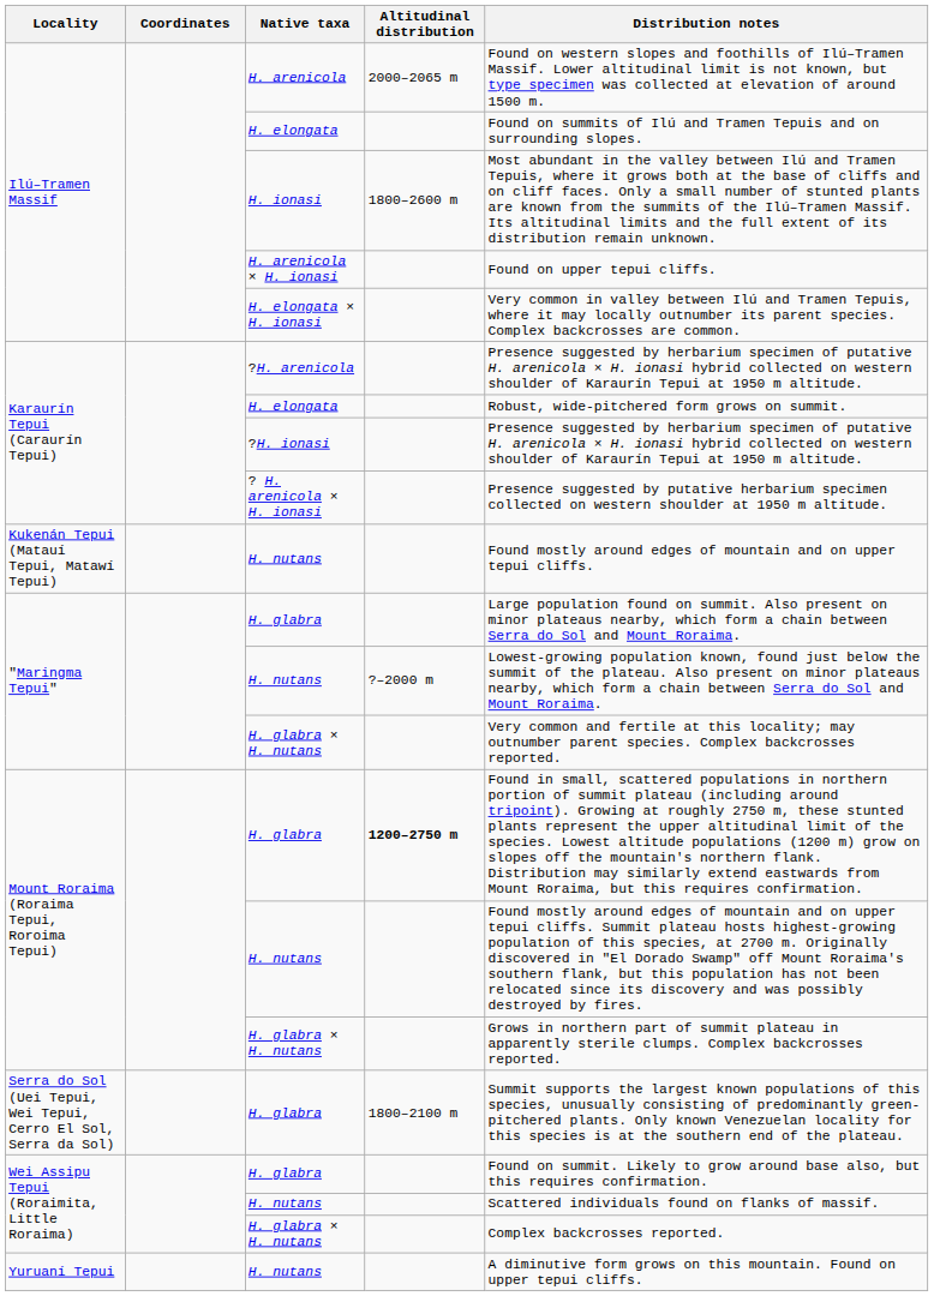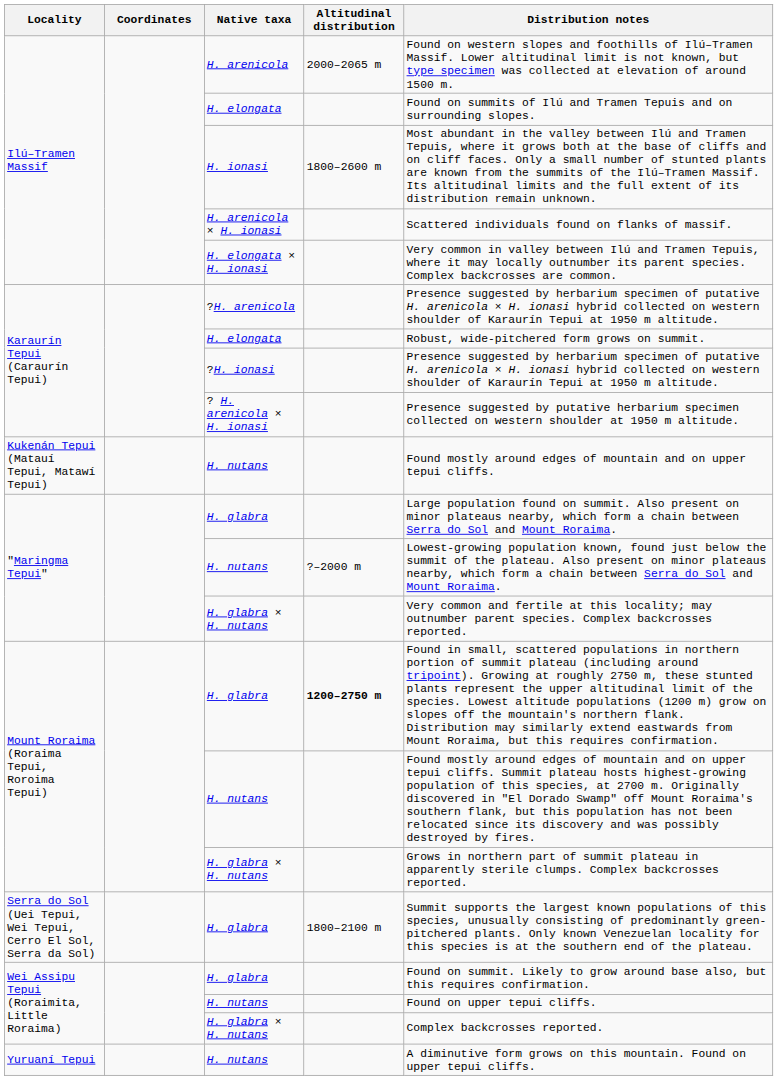 <table class="wikitable" style="width: 100%">
 <tr>
 <th scope="col" width="13%">Locality</th>
 <th scope="col" width="13%">Coordinates</th>
 <th scope="col" width="13%">Native taxa</th>
 <th scope="col" width="13%">Altitudinal distribution</th>
 <th scope="col" width="48%">Distribution notes</th>
 </tr>
 <tr>
 <td rowspan="5"><a href='#'>Ilú–Tramen Massif</a></td>
 <td rowspan="5"></td>
 <td><em><a href='#'>H. arenicola</a></em></td>
 <td>2000–2065 m</td>
 <td>Found on western slopes and foothills of Ilú–Tramen Massif. Lower altitudinal limit is not known, but <a href='#'>type specimen</a> was collected at elevation of around 1500 m.</td>
 </tr>
 <tr>
 <td><em><a href='#'>H. elongata</a></em></td>
 <td></td>
 <td>Found on summits of Ilú and Tramen Tepuis and on surrounding slopes.</td>
 </tr>
 <tr>
 <td><em><a href='#'>H. ionasi</a></em></td>
 <td>1800–2600 m</td>
 <td>Most abundant in the valley between Ilú and Tramen Tepuis, where it grows both at the base of cliffs and on cliff faces. Only a small number of stunted plants are known from the summits of the Ilú–Tramen Massif. Its altitudinal limits and the full extent of its distribution remain unknown.</td>
 </tr>
 <tr>
 <td><em><a href='#'>H. arenicola</a></em> × <em><a href='#'>H. ionasi</a></em></td>
 <td></td>
-<td>Found on upper tepui cliffs.</td>
+<td>Scattered individuals found on flanks of massif.</td>
 </tr>
 <tr>
 <td><em><a href='#'>H. elongata</a></em> × <em><a href='#'>H. ionasi</a></em></td>
 <td></td>
 <td>Very common in valley between Ilú and Tramen Tepuis, where it may locally outnumber its parent species. Complex backcrosses are common.</td>
 </tr>
 <tr>
 <td rowspan="4"><a href='#'>Karaurín Tepui</a> (Caraurín Tepui)</td>
 <td rowspan="4"></td>
 <td>?<em><a href='#'>H. arenicola</a></em></td>
 <td></td>
 <td>Presence suggested by herbarium specimen of putative <em>H. arenicola</em> × <em>H. ionasi</em> hybrid collected on western shoulder of Karaurín Tepui at 1950 m altitude.</td>
 </tr>
 <tr>
 <td><em><a href='#'>H. elongata</a></em></td>
 <td></td>
 <td>Robust, wide-pitchered form grows on summit.</td>
 </tr>
 <tr>
 <td>?<em><a href='#'>H. ionasi</a></em></td>
 <td></td>
 <td>Presence suggested by herbarium specimen of putative <em>H. arenicola</em> × <em>H. ionasi</em> hybrid collected on western shoulder of Karaurín Tepui at 1950 m altitude.</td>
 </tr>
 <tr>
 <td>? <em><a href='#'>H. arenicola</a></em> × <em><a href='#'>H. ionasi</a></em></td>
 <td></td>
 <td>Presence suggested by putative herbarium specimen collected on western shoulder at 1950 m altitude.</td>
 </tr>
 <tr>
 <td><a href='#'>Kukenán Tepui</a> (Matauí Tepui, Matawí Tepui)</td>
 <td></td>
 <td><em><a href='#'>H. nutans</a></em></td>
 <td></td>
 <td>Found mostly around edges of mountain and on upper tepui cliffs.</td>
 </tr>
 <tr>
 <td rowspan="3">"<a href='#'>Maringma Tepui</a>"</td>
 <td rowspan="3"></td>
 <td><em><a href='#'>H. glabra</a></em></td>
 <td></td>
 <td>Large population found on summit. Also present on minor plateaus nearby, which form a chain between <a href='#'>Serra do Sol</a> and <a href='#'>Mount Roraima</a>.</td>
 </tr>
 <tr>
 <td><em><a href='#'>H. nutans</a></em></td>
 <td>?–2000 m</td>
 <td>Lowest-growing population known, found just below the summit of the plateau. Also present on minor plateaus nearby, which form a chain between <a href='#'>Serra do Sol</a> and <a href='#'>Mount Roraima</a>.</td>
 </tr>
 <tr>
 <td><em><a href='#'>H. glabra</a></em> × <em><a href='#'>H. nutans</a></em></td>
 <td></td>
 <td>Very common and fertile at this locality; may outnumber parent species. Complex backcrosses reported.</td>
 </tr>
 <tr>
 <td rowspan="3"><a href='#'>Mount Roraima</a> (Roraima Tepui, Roroima Tepui)</td>
 <td rowspan="3"></td>
 <td><em><a href='#'>H. glabra</a></em></td>
 <td><strong>1200–2750 m</strong></td>
 <td>Found in small, scattered populations in northern portion of summit plateau (including around <a href='#'>tripoint</a>). Growing at roughly 2750 m, these stunted plants represent the upper altitudinal limit of the species. Lowest altitude populations (1200 m) grow on slopes off the mountain's northern flank. Distribution may similarly extend eastwards from Mount Roraima, but this requires confirmation.</td>
 </tr>
 <tr>
 <td><em><a href='#'>H. nutans</a></em></td>
 <td></td>
 <td>Found mostly around edges of mountain and on upper tepui cliffs. Summit plateau hosts highest-growing population of this species, at 2700 m. Originally discovered in "El Dorado Swamp" off Mount Roraima's southern flank, but this population has not been relocated since its discovery and was possibly destroyed by fires.</td>
 </tr>
 <tr>
 <td><em><a href='#'>H. glabra</a></em> × <em><a href='#'>H. nutans</a></em></td>
 <td></td>
 <td>Grows in northern part of summit plateau in apparently sterile clumps. Complex backcrosses reported.</td>
 </tr>
 <tr>
 <td><a href='#'>Serra do Sol</a> (Uei Tepui, Wei Tepui, Cerro El Sol, Serra da Sol)</td>
 <td></td>
 <td><em><a href='#'>H. glabra</a></em></td>
 <td>1800–2100 m</td>
 <td>Summit supports the largest known populations of this species, unusually consisting of predominantly green-pitchered plants. Only known Venezuelan locality for this species is at the southern end of the plateau.</td>
 </tr>
 <tr>
 <td rowspan="3"><a href='#'>Wei Assipu Tepui</a><br>(Roraimita, Little Roraima)</td>
 <td rowspan="3"></td>
 <td><em><a href='#'>H. glabra</a></em></td>
 <td></td>
 <td>Found on summit. Likely to grow around base also, but this requires confirmation.</td>
 </tr>
 <tr>
 <td><em><a href='#'>H. nutans</a></em></td>
 <td></td>
-<td>Scattered individuals found on flanks of massif.</td>
+<td>Found on upper tepui cliffs.</td>
 </tr>
 <tr>
 <td><em><a href='#'>H. glabra</a></em> × <em><a href='#'>H. nutans</a></em></td>
 <td></td>
 <td>Complex backcrosses reported.</td>
 </tr>
 <tr>
 <td><a href='#'>Yuruaní Tepui</a></td>
 <td></td>
 <td><em><a href='#'>H. nutans</a></em></td>
 <td></td>
 <td>A diminutive form grows on this mountain. Found on upper tepui cliffs.</td>
 </tr>
 </table>
